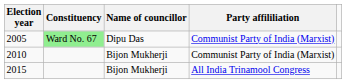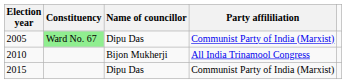 <table class="wikitable"ìÍĦĤĠčw>
 <tr>
 <th>Election<br> year</th>
 <th>Constituency</th>
 <th>Name of councillor</th>
 <th>Party affililiation</th>
 </tr>
 <tr>
 <td>2005</td>
 <td style="background: lightgreen;">Ward No. 67</td>
 <td>Dipu Das</td>
 <td><a href='#'>Communist Party of India (Marxist)</a></td>
 <td></td>
 </tr>
 <tr>
 <td>2010</td>
 <td></td>
 <td>Bijon Mukherji</td>
-<td>Communist Party of India (Marxist)</td>
+<td><a href='#'>All India Trinamool Congress</a></td>
 <td></td>
 </tr>
 <tr>
 <td>2015</td>
 <td></td>
-<td>Bijon Mukherji</td>
-<td><a href='#'>All India Trinamool Congress</a></td>
+<td>Dipu Das</td>
+<td>Communist Party of India (Marxist)</td>
 <td></td>
 </tr>
 </table>
